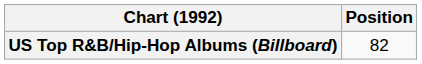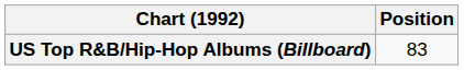 <table class="wikitable plainrowheaders" style="text-align:center">
 <tr>
 <th scope="col">Chart (1992)</th>
 <th scope="col">Position</th>
 </tr>
 <tr>
 <th scope="row">US Top R&B/Hip-Hop Albums (<em>Billboard</em>)</th>
-<td>82</td>
+<td>83</td>
 </tr>
 </table>
